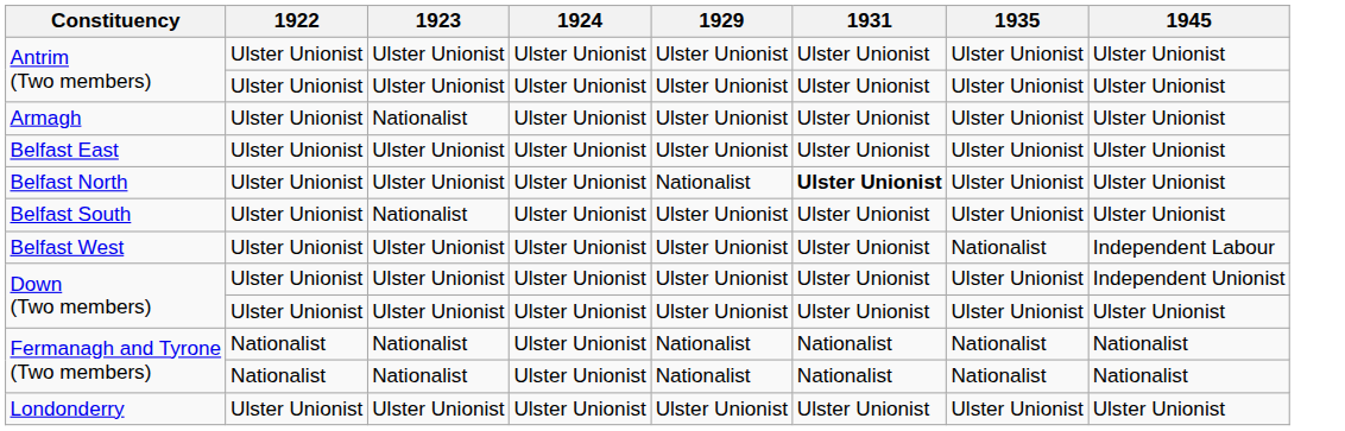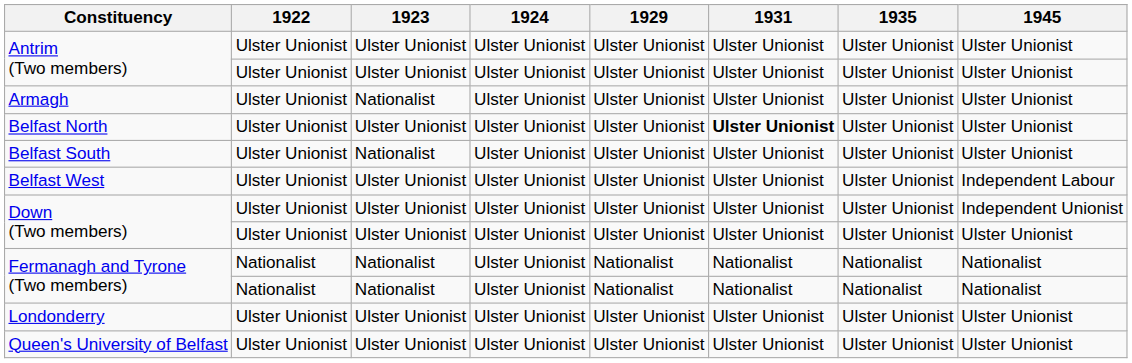 <table class="wikitable sortable">
 <tr>
 <th>Constituency</th>
 <th>1922</th>
 <th>1923</th>
 <th>1924</th>
 <th>1929</th>
 <th>1931</th>
 <th>1935</th>
 <th>1945</th>
 </tr>
 <tr>
 <td rowspan="2"><a href='#'>Antrim</a><br>(Two members)</td>
 <td bgcolor=>Ulster Unionist</td>
 <td bgcolor=>Ulster Unionist</td>
 <td bgcolor=>Ulster Unionist</td>
 <td bgcolor=>Ulster Unionist</td>
 <td bgcolor=>Ulster Unionist</td>
 <td bgcolor=>Ulster Unionist</td>
 <td bgcolor=>Ulster Unionist</td>
 </tr>
 <tr>
 <td bgcolor=>Ulster Unionist</td>
 <td bgcolor=>Ulster Unionist</td>
 <td bgcolor=>Ulster Unionist</td>
 <td bgcolor=>Ulster Unionist</td>
 <td bgcolor=>Ulster Unionist</td>
 <td bgcolor=>Ulster Unionist</td>
 <td bgcolor=>Ulster Unionist</td>
 </tr>
 <tr>
 <td><a href='#'>Armagh</a></td>
 <td bgcolor=>Ulster Unionist</td>
 <td bgcolor=>Nationalist</td>
 <td bgcolor=>Ulster Unionist</td>
 <td bgcolor=>Ulster Unionist</td>
 <td bgcolor=>Ulster Unionist</td>
 <td bgcolor=>Ulster Unionist</td>
 <td bgcolor=>Ulster Unionist</td>
 </tr>
 <tr>
-<td><a href='#'>Belfast East</a></td>
+<td><a href='#'>Belfast North</a></td>
 <td bgcolor=>Ulster Unionist</td>
 <td bgcolor=>Ulster Unionist</td>
 <td bgcolor=>Ulster Unionist</td>
 <td bgcolor=>Ulster Unionist</td>
-<td bgcolor=>Ulster Unionist</td>
-<td bgcolor=>Ulster Unionist</td>
-<td bgcolor=>Ulster Unionist</td>
-</tr>
-<tr>
-<td><a href='#'>Belfast North</a></td>
-<td bgcolor=>Ulster Unionist</td>
-<td bgcolor=>Ulster Unionist</td>
-<td bgcolor=>Ulster Unionist</td>
-<td bgcolor=>Nationalist</td>
 <td bgcolor=><strong>Ulster Unionist</strong></td>
 <td bgcolor=>Ulster Unionist</td>
 <td bgcolor=>Ulster Unionist</td>
 </tr>
 <tr>
 <td><a href='#'>Belfast South</a></td>
 <td bgcolor=>Ulster Unionist</td>
 <td bgcolor=>Nationalist</td>
 <td bgcolor=>Ulster Unionist</td>
 <td bgcolor=>Ulster Unionist</td>
 <td bgcolor=>Ulster Unionist</td>
 <td bgcolor=>Ulster Unionist</td>
 <td bgcolor=>Ulster Unionist</td>
 </tr>
 <tr>
 <td><a href='#'>Belfast West</a></td>
 <td bgcolor=>Ulster Unionist</td>
 <td bgcolor=>Ulster Unionist</td>
 <td bgcolor=>Ulster Unionist</td>
 <td bgcolor=>Ulster Unionist</td>
 <td bgcolor=>Ulster Unionist</td>
-<td bgcolor=>Nationalist</td>
+<td bgcolor=>Ulster Unionist</td>
 <td bgcolor=>Independent Labour</td>
 </tr>
 <tr>
 <td rowspan="2"><a href='#'>Down</a><br>(Two members)</td>
 <td bgcolor=>Ulster Unionist</td>
 <td bgcolor=>Ulster Unionist</td>
 <td bgcolor=>Ulster Unionist</td>
 <td bgcolor=>Ulster Unionist</td>
 <td bgcolor=>Ulster Unionist</td>
 <td bgcolor=>Ulster Unionist</td>
 <td bgcolor=>Independent Unionist</td>
 </tr>
 <tr>
 <td bgcolor=>Ulster Unionist</td>
 <td bgcolor=>Ulster Unionist</td>
 <td bgcolor=>Ulster Unionist</td>
 <td bgcolor=>Ulster Unionist</td>
 <td bgcolor=>Ulster Unionist</td>
 <td bgcolor=>Ulster Unionist</td>
 <td bgcolor=>Ulster Unionist</td>
 </tr>
 <tr>
 <td rowspan="2"><a href='#'>Fermanagh and Tyrone</a><br>(Two members)</td>
 <td bgcolor=>Nationalist</td>
 <td bgcolor=>Nationalist</td>
 <td bgcolor=>Ulster Unionist</td>
 <td bgcolor=>Nationalist</td>
 <td bgcolor=>Nationalist</td>
 <td bgcolor=>Nationalist</td>
 <td bgcolor=>Nationalist</td>
 </tr>
 <tr>
 <td bgcolor=>Nationalist</td>
 <td bgcolor=>Nationalist</td>
 <td bgcolor=>Ulster Unionist</td>
 <td bgcolor=>Nationalist</td>
 <td bgcolor=>Nationalist</td>
 <td bgcolor=>Nationalist</td>
 <td bgcolor=>Nationalist</td>
 </tr>
 <tr>
 <td><a href='#'>Londonderry</a></td>
 <td bgcolor=>Ulster Unionist</td>
 <td bgcolor=>Ulster Unionist</td>
 <td bgcolor=>Ulster Unionist</td>
 <td bgcolor=>Ulster Unionist</td>
 <td bgcolor=>Ulster Unionist</td>
 <td bgcolor=>Ulster Unionist</td>
 <td bgcolor=>Ulster Unionist</td>
 </tr>
+<tr>
+<td><a href='#'>Queen's University of Belfast</a></td>
+<td bgcolor=>Ulster Unionist</td>
+<td bgcolor=>Ulster Unionist</td>
+<td bgcolor=>Ulster Unionist</td>
+<td bgcolor=>Ulster Unionist</td>
+<td bgcolor=>Ulster Unionist</td>
+<td bgcolor=>Ulster Unionist</td>
+<td bgcolor=>Ulster Unionist</td>
+</tr>
 </table>
